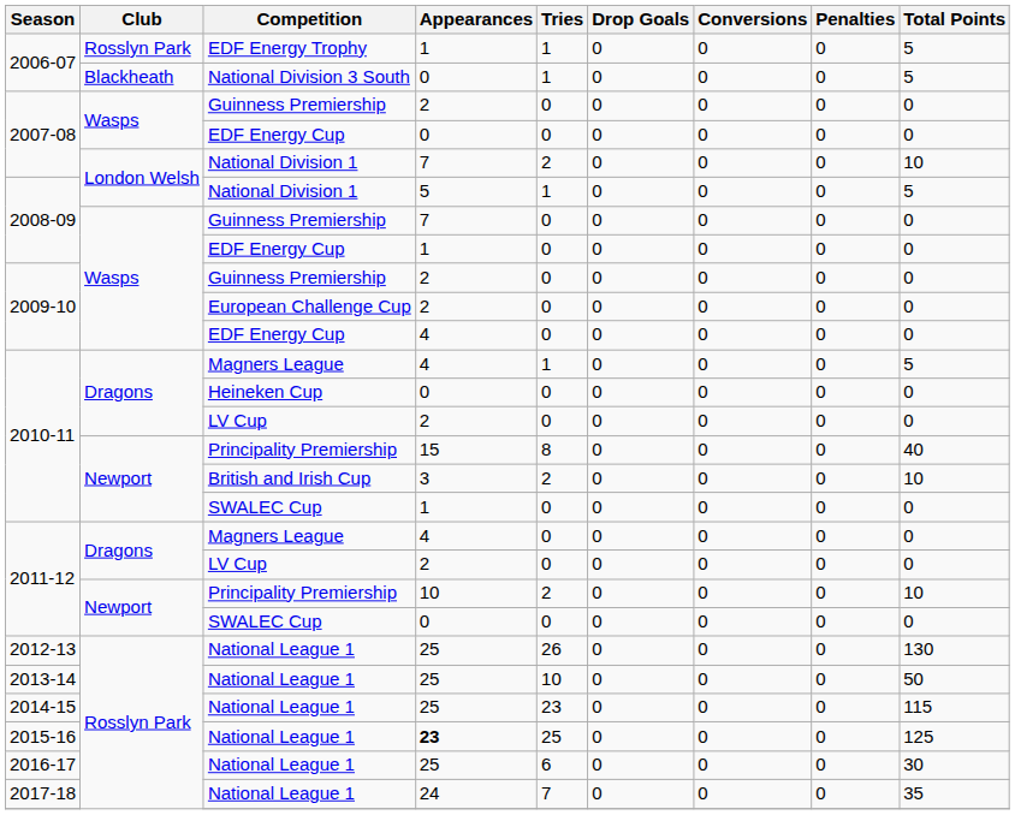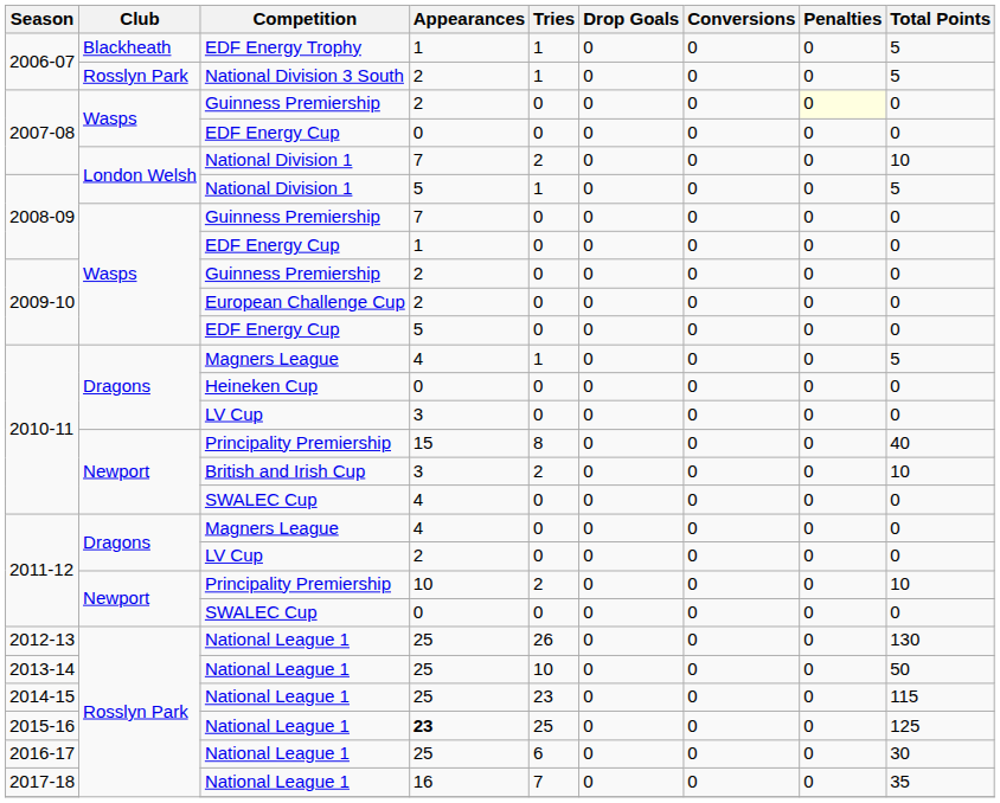 <table class="wikitable sortable">
 <tr>
 <th>Season</th>
 <th>Club</th>
 <th>Competition</th>
 <th>Appearances</th>
 <th>Tries</th>
 <th>Drop Goals</th>
 <th>Conversions</th>
 <th>Penalties</th>
 <th>Total Points</th>
 </tr>
 <tr>
 <td rowspan=2>2006-07</td>
-<td><a href='#'>Rosslyn Park</a></td>
+<td><a href='#'>Blackheath</a></td>
 <td><a href='#'>EDF Energy Trophy</a></td>
 <td>1</td>
 <td>1</td>
 <td>0</td>
 <td>0</td>
 <td>0</td>
 <td>5</td>
 </tr>
 <tr>
-<td><a href='#'>Blackheath</a></td>
+<td><a href='#'>Rosslyn Park</a></td>
 <td><a href='#'>National Division 3 South</a></td>
-<td>0</td>
+<td>2</td>
 <td>1</td>
 <td>0</td>
 <td>0</td>
 <td>0</td>
 <td>5</td>
 </tr>
 <tr>
 <td rowspan=3>2007-08</td>
 <td rowspan=2><a href='#'>Wasps</a></td>
 <td><a href='#'>Guinness Premiership</a></td>
 <td>2</td>
 <td>0</td>
 <td>0</td>
 <td>0</td>
-<td>0</td>
+<td style="background: lightyellow;">0</td>
 <td>0</td>
 </tr>
 <tr>
 <td><a href='#'>EDF Energy Cup</a></td>
 <td>0</td>
 <td>0</td>
 <td>0</td>
 <td>0</td>
 <td>0</td>
 <td>0</td>
 </tr>
 <tr>
 <td rowspan=2><a href='#'>London Welsh</a></td>
 <td><a href='#'>National Division 1</a></td>
 <td>7</td>
 <td>2</td>
 <td>0</td>
 <td>0</td>
 <td>0</td>
 <td>10</td>
 </tr>
 <tr>
 <td rowspan=3>2008-09</td>
 <td><a href='#'>National Division 1</a></td>
 <td>5</td>
 <td>1</td>
 <td>0</td>
 <td>0</td>
 <td>0</td>
 <td>5</td>
 </tr>
 <tr>
 <td rowspan=5><a href='#'>Wasps</a></td>
 <td><a href='#'>Guinness Premiership</a></td>
 <td>7</td>
 <td>0</td>
 <td>0</td>
 <td>0</td>
 <td>0</td>
 <td>0</td>
 </tr>
 <tr>
 <td><a href='#'>EDF Energy Cup</a></td>
 <td>1</td>
 <td>0</td>
 <td>0</td>
 <td>0</td>
 <td>0</td>
 <td>0</td>
 </tr>
 <tr>
 <td rowspan=3>2009-10</td>
 <td><a href='#'>Guinness Premiership</a></td>
 <td>2</td>
 <td>0</td>
 <td>0</td>
 <td>0</td>
 <td>0</td>
 <td>0</td>
 </tr>
 <tr>
 <td><a href='#'>European Challenge Cup</a></td>
 <td>2</td>
 <td>0</td>
 <td>0</td>
 <td>0</td>
 <td>0</td>
 <td>0</td>
 </tr>
 <tr>
 <td><a href='#'>EDF Energy Cup</a></td>
-<td>4</td>
+<td>5</td>
 <td>0</td>
 <td>0</td>
 <td>0</td>
 <td>0</td>
 <td>0</td>
 </tr>
 <tr>
 <td rowspan=6>2010-11</td>
 <td rowspan=3><a href='#'>Dragons</a></td>
 <td><a href='#'>Magners League</a></td>
 <td>4</td>
 <td>1</td>
 <td>0</td>
 <td>0</td>
 <td>0</td>
 <td>5</td>
 </tr>
 <tr>
 <td><a href='#'>Heineken Cup</a></td>
 <td>0</td>
 <td>0</td>
 <td>0</td>
 <td>0</td>
 <td>0</td>
 <td>0</td>
 </tr>
 <tr>
 <td><a href='#'>LV Cup</a></td>
-<td>2</td>
+<td>3</td>
 <td>0</td>
 <td>0</td>
 <td>0</td>
 <td>0</td>
 <td>0</td>
 </tr>
 <tr>
 <td rowspan=3><a href='#'>Newport</a></td>
 <td><a href='#'>Principality Premiership</a></td>
 <td>15</td>
 <td>8</td>
 <td>0</td>
 <td>0</td>
 <td>0</td>
 <td>40</td>
 </tr>
 <tr>
 <td><a href='#'>British and Irish Cup</a></td>
 <td>3</td>
 <td>2</td>
 <td>0</td>
 <td>0</td>
 <td>0</td>
 <td>10</td>
 </tr>
 <tr>
 <td><a href='#'>SWALEC Cup</a></td>
-<td>1</td>
+<td>4</td>
 <td>0</td>
 <td>0</td>
 <td>0</td>
 <td>0</td>
 <td>0</td>
 </tr>
 <tr>
 <td rowspan=4>2011-12</td>
 <td rowspan=2><a href='#'>Dragons</a></td>
 <td><a href='#'>Magners League</a></td>
 <td>4</td>
 <td>0</td>
 <td>0</td>
 <td>0</td>
 <td>0</td>
 <td>0</td>
 </tr>
 <tr>
 <td><a href='#'>LV Cup</a></td>
 <td>2</td>
 <td>0</td>
 <td>0</td>
 <td>0</td>
 <td>0</td>
 <td>0</td>
 </tr>
 <tr>
 <td rowspan=2><a href='#'>Newport</a></td>
 <td><a href='#'>Principality Premiership</a></td>
 <td>10</td>
 <td>2</td>
 <td>0</td>
 <td>0</td>
 <td>0</td>
 <td>10</td>
 </tr>
 <tr>
 <td><a href='#'>SWALEC Cup</a></td>
 <td>0</td>
 <td>0</td>
 <td>0</td>
 <td>0</td>
 <td>0</td>
 <td>0</td>
 </tr>
 <tr>
 <td>2012-13</td>
 <td rowspan=10><a href='#'>Rosslyn Park</a></td>
 <td><a href='#'>National League 1</a></td>
 <td>25</td>
 <td>26</td>
 <td>0</td>
 <td>0</td>
 <td>0</td>
 <td>130</td>
 </tr>
 <tr>
 <td>2013-14</td>
 <td><a href='#'>National League 1</a></td>
 <td>25</td>
 <td>10</td>
 <td>0</td>
 <td>0</td>
 <td>0</td>
 <td>50</td>
 </tr>
 <tr>
 <td>2014-15</td>
 <td><a href='#'>National League 1</a></td>
 <td>25</td>
 <td>23</td>
 <td>0</td>
 <td>0</td>
 <td>0</td>
 <td>115</td>
 </tr>
 <tr>
 <td>2015-16</td>
 <td><a href='#'>National League 1</a></td>
 <td><strong>23</strong></td>
 <td>25</td>
 <td>0</td>
 <td>0</td>
 <td>0</td>
 <td>125</td>
 </tr>
 <tr>
 <td>2016-17</td>
 <td><a href='#'>National League 1</a></td>
 <td>25</td>
 <td>6</td>
 <td>0</td>
 <td>0</td>
 <td>0</td>
 <td>30</td>
 </tr>
 <tr>
 <td>2017-18</td>
 <td><a href='#'>National League 1</a></td>
-<td>24</td>
+<td>16</td>
 <td>7</td>
 <td>0</td>
 <td>0</td>
 <td>0</td>
 <td>35</td>
 </tr>
 <tr>
 </tr>
 </table>
